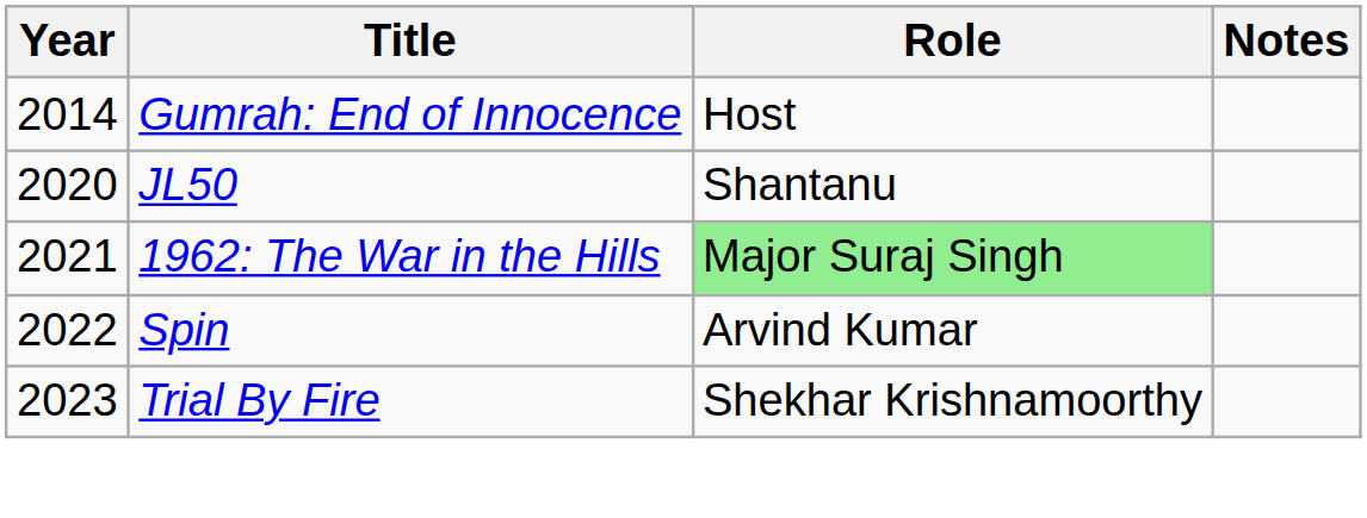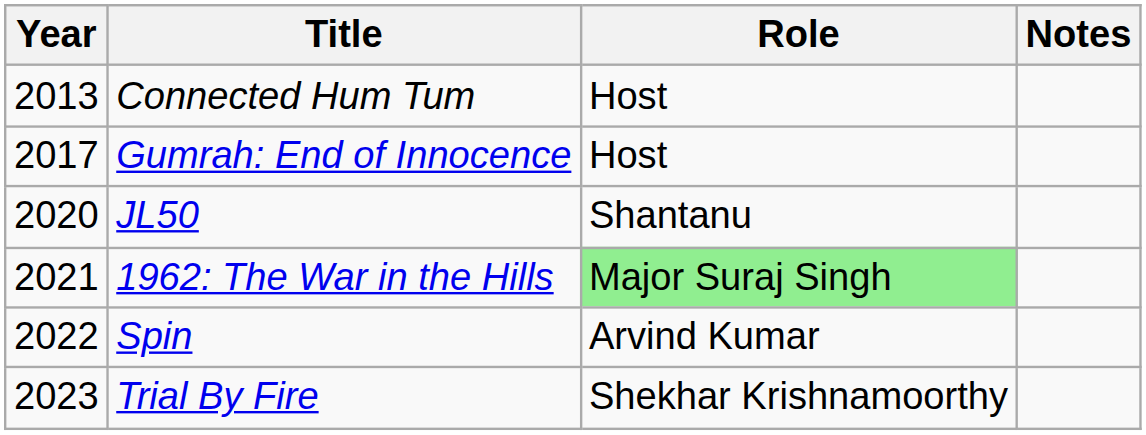 <table class="wikitable sortable plainrowheaders">
 <tr style="background:#ccc; text-align:center;">
 <th scope="col">Year</th>
 <th scope="col">Title</th>
 <th scope="col">Role</th>
 <th scope="col" class="unsortable">Notes</th>
 </tr>
 <tr>
-<td>2014</td>
+<td>2013</td>
+<td><em>Connected Hum Tum</em></td>
+<td>Host</td>
+<td></td>
+</tr>
+<tr>
+<td>2017</td>
 <td><em><a href='#'>Gumrah: End of Innocence</a></em></td>
 <td>Host</td>
 <td></td>
 </tr>
 <tr>
 <td>2020</td>
 <td><em><a href='#'>JL50</a></em></td>
 <td>Shantanu</td>
 <td></td>
 </tr>
 <tr>
 <td>2021</td>
 <td><em><a href='#'>1962: The War in the Hills</a></em></td>
 <td style="background: lightgreen;">Major Suraj Singh</td>
 <td></td>
 </tr>
 <tr>
 <td>2022</td>
 <td><em><a href='#'>Spin</a></em></td>
 <td>Arvind Kumar</td>
 <td></td>
 </tr>
 <tr>
 <td>2023</td>
 <td><em><a href='#'>Trial By Fire</a></em></td>
 <td>Shekhar Krishnamoorthy</td>
 <td></td>
 </tr>
 </table>
